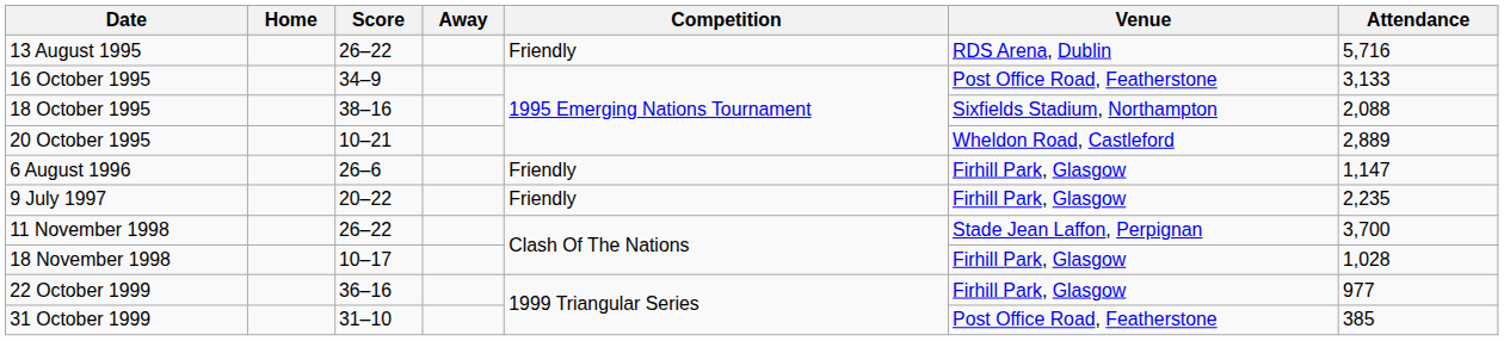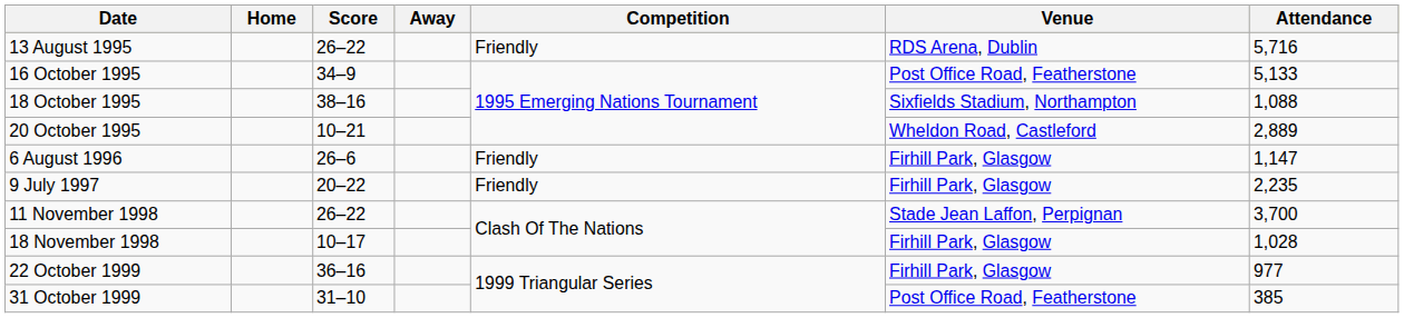 <table class="wikitable" width=100%>
 <tr bgcolor=#bdb76b>
 <th>Date</th>
 <th>Home</th>
 <th>Score</th>
 <th>Away</th>
 <th>Competition</th>
 <th>Venue</th>
 <th>Attendance</th>
 </tr>
 <tr>
 <td>13 August 1995</td>
 <td></td>
 <td>26–22</td>
 <td></td>
 <td>Friendly</td>
 <td> <a href='#'>RDS Arena</a>, <a href='#'>Dublin</a></td>
 <td>5,716</td>
 </tr>
 <tr>
 <td>16 October 1995</td>
 <td></td>
 <td>34–9</td>
 <td></td>
 <td rowspan=3><a href='#'>1995 Emerging Nations Tournament</a></td>
 <td> <a href='#'>Post Office Road</a>, <a href='#'>Featherstone</a></td>
-<td>3,133</td>
+<td>5,133</td>
 </tr>
 <tr>
 <td>18 October 1995</td>
 <td></td>
 <td>38–16</td>
 <td></td>
 <td> <a href='#'>Sixfields Stadium</a>, <a href='#'>Northampton</a></td>
-<td>2,088</td>
+<td>1,088</td>
 </tr>
 <tr>
 <td>20 October 1995</td>
 <td></td>
 <td>10–21</td>
 <td></td>
 <td> <a href='#'>Wheldon Road</a>, <a href='#'>Castleford</a></td>
 <td>2,889</td>
 </tr>
 <tr>
 <td>6 August 1996</td>
 <td></td>
 <td>26–6</td>
 <td></td>
 <td>Friendly</td>
 <td> <a href='#'>Firhill Park</a>, <a href='#'>Glasgow</a></td>
 <td>1,147</td>
 </tr>
 <tr>
 <td>9 July 1997</td>
 <td></td>
 <td>20–22</td>
 <td></td>
 <td>Friendly</td>
 <td> <a href='#'>Firhill Park</a>, <a href='#'>Glasgow</a></td>
 <td>2,235</td>
 </tr>
 <tr>
 <td>11 November 1998</td>
 <td></td>
 <td>26–22</td>
 <td></td>
 <td rowspan=2>Clash Of The Nations</td>
 <td> <a href='#'>Stade Jean Laffon</a>, <a href='#'>Perpignan</a></td>
 <td>3,700</td>
 </tr>
 <tr>
 <td>18 November 1998</td>
 <td></td>
 <td>10–17</td>
 <td></td>
 <td> <a href='#'>Firhill Park</a>, <a href='#'>Glasgow</a></td>
 <td>1,028</td>
 </tr>
 <tr>
 <td>22 October 1999</td>
 <td></td>
 <td>36–16</td>
 <td></td>
 <td rowspan=2>1999 Triangular Series</td>
 <td> <a href='#'>Firhill Park</a>, <a href='#'>Glasgow</a></td>
 <td>977</td>
 </tr>
 <tr>
 <td>31 October 1999</td>
 <td></td>
 <td>31–10</td>
 <td></td>
 <td> <a href='#'>Post Office Road</a>, <a href='#'>Featherstone</a></td>
 <td>385</td>
 </tr>
 </table>
